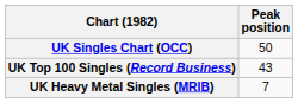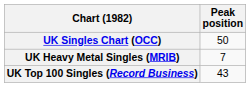 <table class="wikitable plainrowheaders" style="text-align:center">
 <tr>
 <th>Chart (1982)</th>
 <th>Peak<br>position</th>
 </tr>
 <tr>
 <th scope="row"><a href='#'>UK Singles Chart</a> (<a href='#'>OCC</a>)</th>
 <td style="text-align:center;">50</td>
 </tr>
 <tr>
+<th scope="row">UK Heavy Metal Singles (<a href='#'>MRIB</a>)</th>
+<td>7</td>
+</tr>
+<tr>
 <th scope="row">UK Top 100 Singles (<em><a href='#'>Record Business</a></em>)</th>
 <td style="text-align:center;">43</td>
 </tr>
-<tr>
-<th scope="row">UK Heavy Metal Singles (<a href='#'>MRIB</a>)</th>
-<td>7</td>
-</tr>
 </table>
